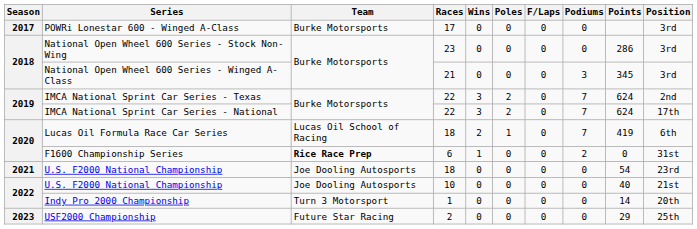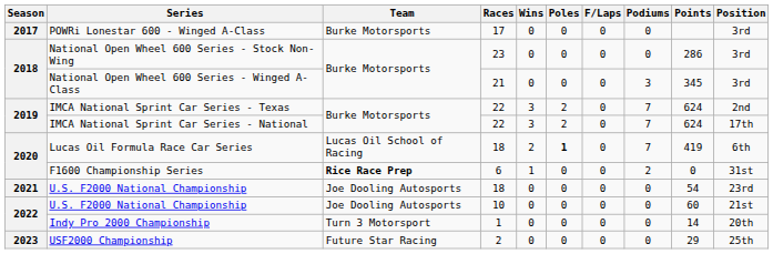 <table class="wikitable" style="font-size: 90%; text-align:center">
 <tr>
 <th>Season</th>
 <th>Series</th>
 <th>Team</th>
 <th>Races</th>
 <th>Wins</th>
 <th><strong>Poles</strong></th>
 <th>F/Laps</th>
 <th>Podiums</th>
 <th>Points</th>
 <th>Position</th>
 </tr>
 <tr>
 <th>2017</th>
 <td align=left>POWRi Lonestar 600 - Winged A-Class</td>
 <td align=left>Burke Motorsports</td>
 <td>17</td>
 <td>0</td>
 <td>0</td>
 <td>0</td>
 <td>0</td>
 <td></td>
 <td>3rd</td>
 </tr>
 <tr>
 <th rowspan="2">2018</th>
 <td align=left>National Open Wheel 600 Series - Stock Non-Wing</td>
 <td rowspan="2" align="left">Burke Motorsports</td>
 <td>23</td>
 <td>0</td>
 <td>0</td>
 <td>0</td>
 <td>0</td>
 <td>286</td>
 <td>3rd</td>
 </tr>
 <tr>
 <td align=left>National Open Wheel 600 Series - Winged A-Class</td>
 <td>21</td>
 <td>0</td>
 <td>0</td>
 <td>0</td>
 <td>3</td>
 <td>345</td>
 <td>3rd</td>
 </tr>
 <tr>
 <th rowspan="2">2019</th>
 <td align=left>IMCA National Sprint Car Series - Texas</td>
 <td rowspan="2" align="left">Burke Motorsports</td>
 <td>22</td>
 <td>3</td>
 <td>2</td>
 <td>0</td>
 <td>7</td>
 <td>624</td>
 <td>2nd</td>
 </tr>
 <tr>
 <td align=left>IMCA National Sprint Car Series - National</td>
 <td>22</td>
 <td>3</td>
 <td>2</td>
 <td>0</td>
 <td>7</td>
 <td>624</td>
 <td>17th</td>
 </tr>
 <tr>
 <th rowspan="2">2020</th>
 <td align=left>Lucas Oil Formula Race Car Series</td>
 <td align=left>Lucas Oil School of Racing</td>
 <td>18</td>
 <td>2</td>
-<td>1</td>
+<td><strong>1</strong></td>
 <td>0</td>
 <td>7</td>
 <td>419</td>
 <td>6th</td>
 </tr>
 <tr>
 <td align="left">F1600 Championship Series</td>
 <td align="left"><strong>Rice Race Prep</strong></td>
 <td>6</td>
 <td>1</td>
 <td>0</td>
 <td>0</td>
 <td>2</td>
 <td>0</td>
 <td>31st</td>
 </tr>
 <tr>
 <th>2021</th>
 <td align="left"><a href='#'>U.S. F2000 National Championship</a></td>
 <td align="left">Joe Dooling Autosports</td>
 <td>18</td>
 <td>0</td>
 <td>0</td>
 <td>0</td>
 <td>0</td>
 <td>54</td>
 <td>23rd</td>
 </tr>
 <tr>
 <th rowspan="2">2022</th>
 <td align=left><a href='#'>U.S. F2000 National Championship</a></td>
 <td align=left>Joe Dooling Autosports</td>
 <td>10</td>
 <td>0</td>
 <td>0</td>
 <td>0</td>
 <td>0</td>
-<td>40</td>
+<td>60</td>
 <td>21st</td>
 </tr>
 <tr>
 <td align=left><a href='#'>Indy Pro 2000 Championship</a></td>
 <td align=left>Turn 3 Motorsport</td>
 <td>1</td>
 <td>0</td>
 <td>0</td>
 <td>0</td>
 <td>0</td>
 <td>14</td>
 <td>20th</td>
 </tr>
 <tr>
 <th>2023</th>
 <td align=left><a href='#'>USF2000 Championship</a></td>
 <td align=left>Future Star Racing</td>
 <td>2</td>
 <td>0</td>
 <td>0</td>
 <td>0</td>
 <td>0</td>
 <td>29</td>
 <td>25th</td>
 </tr>
 </table>
